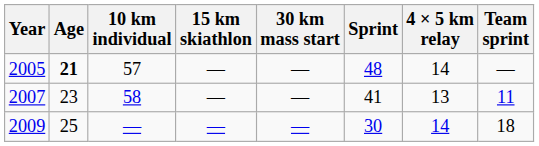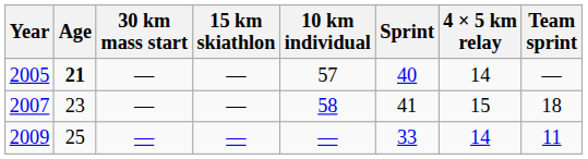 <table class="wikitable" style="text-align: center;">
 <tr>
 <th scope="col">Year</th>
 <th scope="col">Age</th>
+<th scope="col">30 km<br>mass start</th>
+<th scope="col">15 km<br>skiathlon</th>
 <th scope="col">10 km<br>individual</th>
-<th scope="col">15 km<br>skiathlon</th>
-<th scope="col">30 km<br>mass start</th>
 <th scope="col">Sprint</th>
 <th scope="col">4 × 5 km<br>relay</th>
 <th scope="col">Team<br>sprint</th>
 </tr>
 <tr>
 <td><a href='#'>2005</a></td>
 <td><strong>21</strong></td>
-<td>57</td>
 <td>—</td>
 <td>—</td>
-<td><a href='#'>48</a></td>
+<td>57</td>
+<td><a href='#'>40</a></td>
 <td>14</td>
 <td>—</td>
 </tr>
 <tr>
 <td><a href='#'>2007</a></td>
 <td>23</td>
-<td><a href='#'>58</a></td>
 <td>—</td>
 <td>—</td>
+<td><a href='#'>58</a></td>
 <td>41</td>
-<td>13</td>
-<td><a href='#'>11</a></td>
+<td>15</td>
+<td>18</td>
 </tr>
 <tr>
 <td><a href='#'>2009</a></td>
 <td>25</td>
 <td><a href='#'>—</a></td>
 <td><a href='#'>—</a></td>
 <td><a href='#'>—</a></td>
-<td><a href='#'>30</a></td>
+<td><a href='#'>33</a></td>
 <td><a href='#'>14</a></td>
-<td>18</td>
+<td><a href='#'>11</a></td>
 </tr>
 </table>
